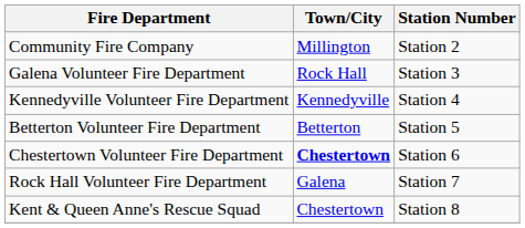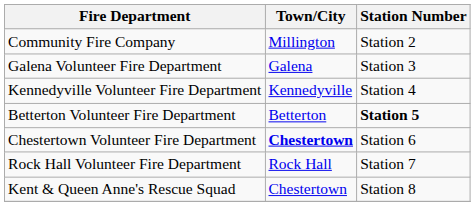 <table class="wikitable">
 <tr>
 <th>Fire Department</th>
 <th>Town/City</th>
 <th>Station Number</th>
 </tr>
 <tr>
 <td>Community Fire Company</td>
 <td><a href='#'>Millington</a></td>
 <td>Station 2</td>
 </tr>
 <tr>
 <td>Galena Volunteer Fire Department</td>
-<td><a href='#'>Rock Hall</a></td>
+<td><a href='#'>Galena</a></td>
 <td>Station 3</td>
 </tr>
 <tr>
 <td>Kennedyville Volunteer Fire Department</td>
 <td><a href='#'>Kennedyville</a></td>
 <td>Station 4</td>
 </tr>
 <tr>
 <td>Betterton Volunteer Fire Department</td>
 <td><a href='#'>Betterton</a></td>
-<td>Station 5</td>
+<td><strong>Station 5</strong></td>
 </tr>
 <tr>
 <td>Chestertown Volunteer Fire Department</td>
 <td><strong><a href='#'>Chestertown</a></strong></td>
 <td>Station 6</td>
 </tr>
 <tr>
 <td>Rock Hall Volunteer Fire Department</td>
-<td><a href='#'>Galena</a></td>
+<td><a href='#'>Rock Hall</a></td>
 <td>Station 7</td>
 </tr>
 <tr>
 <td>Kent & Queen Anne's Rescue Squad</td>
 <td><a href='#'>Chestertown</a></td>
 <td>Station 8</td>
 </tr>
 <tr>
 </tr>
 </table>
